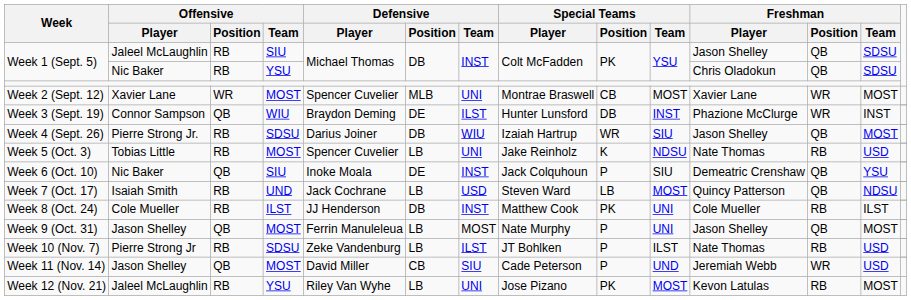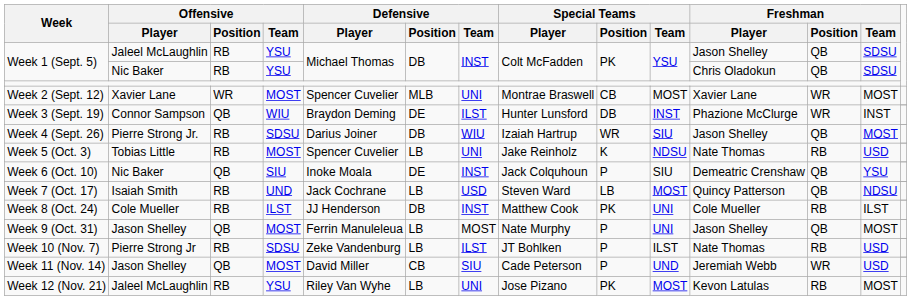 <table class="wikitable">
 <tr>
 <th rowspan="2">Week</th>
 <th colspan="3">Offensive</th>
 <th colspan="3">Defensive</th>
 <th colspan="3">Special Teams</th>
 <th colspan="3">Freshman</th>
 </tr>
 <tr>
 <th>Player</th>
 <th>Position</th>
 <th>Team</th>
 <th>Player</th>
 <th>Position</th>
 <th>Team</th>
 <th>Player</th>
 <th>Position</th>
 <th>Team</th>
 <th>Player</th>
 <th>Position</th>
 <th>Team</th>
 </tr>
 <tr>
 <td rowspan="2">Week 1 (Sept. 5) </td>
 <td>Jaleel McLaughlin</td>
 <td>RB</td>
-<td><a href='#'>SIU</a></td>
+<td><a href='#'>YSU</a></td>
 <td rowspan="2">Michael Thomas</td>
 <td rowspan="2">DB</td>
 <td rowspan="2"><a href='#'>INST</a></td>
 <td rowspan="2">Colt McFadden</td>
 <td rowspan="2">PK</td>
 <td rowspan="2"><a href='#'>YSU</a></td>
 <td>Jason Shelley</td>
 <td>QB</td>
 <td><a href='#'>SDSU</a></td>
 </tr>
 <tr>
 <td>Nic Baker</td>
 <td>RB</td>
 <td><a href='#'>YSU</a></td>
 <td>Chris Oladokun</td>
 <td>QB</td>
 <td><a href='#'>SDSU</a></td>
 </tr>
 <tr>
 <td colspan="13"></td>
 </tr>
 <tr>
 <td rowspan="2">Week 2 (Sept. 12)</td>
 <td rowspan="2">Xavier Lane</td>
 <td rowspan="2">WR</td>
 <td rowspan="2"><a href='#'>MOST</a></td>
 <td rowspan="2">Spencer Cuvelier</td>
 <td rowspan="2">MLB</td>
 <td rowspan="2"><a href='#'>UNI</a></td>
 <td rowspan="2">Montrae Braswell</td>
 <td rowspan="2">CB</td>
 <td rowspan="2">MOST</td>
 <td rowspan="2">Xavier Lane</td>
 <td rowspan="2">WR</td>
 <td rowspan="2">MOST</td>
 </tr>
 <tr>
 <td colspan="13"></td>
 </tr>
 <tr>
 <td rowspan="2">Week 3 (Sept. 19)</td>
 <td rowspan="2">Connor Sampson</td>
 <td rowspan="2">QB</td>
 <td rowspan="2"><a href='#'>WIU</a></td>
 <td rowspan="2">Braydon Deming</td>
 <td rowspan="2">DE</td>
 <td rowspan="2"><a href='#'>ILST</a></td>
 <td rowspan="2">Hunter Lunsford</td>
 <td rowspan="2">DB</td>
 <td rowspan="2"><a href='#'>INST</a></td>
 <td rowspan="2">Phazione McClurge</td>
 <td rowspan="2">WR</td>
 <td rowspan="2">INST</td>
 </tr>
 <tr>
 <td colspan="13"></td>
 </tr>
 <tr>
 <td rowspan="2">Week 4 (Sept. 26)</td>
 <td rowspan="2">Pierre Strong Jr.</td>
 <td rowspan="2">RB</td>
 <td rowspan="2"><a href='#'>SDSU</a></td>
 <td rowspan="2">Darius Joiner</td>
 <td rowspan="2">DB</td>
 <td rowspan="2"><a href='#'>WIU</a></td>
 <td rowspan="2">Izaiah Hartrup</td>
 <td rowspan="2">WR</td>
 <td rowspan="2"><a href='#'>SIU</a></td>
 <td rowspan="2">Jason Shelley</td>
 <td rowspan="2">QB</td>
 <td rowspan="2"><a href='#'>MOST</a></td>
 </tr>
 <tr>
 <td colspan="13"></td>
 </tr>
 <tr>
 <td rowspan="2">Week 5 (Oct. 3)</td>
 <td rowspan="2">Tobias Little</td>
 <td rowspan="2">RB</td>
 <td rowspan="2"><a href='#'>MOST</a></td>
 <td rowspan="2">Spencer Cuvelier</td>
 <td rowspan="2">LB</td>
 <td rowspan="2"><a href='#'>UNI</a></td>
 <td rowspan="2">Jake Reinholz</td>
 <td rowspan="2">K</td>
 <td rowspan="2"><a href='#'>NDSU</a></td>
 <td rowspan="2">Nate Thomas</td>
 <td rowspan="2">RB</td>
 <td rowspan="2"><a href='#'>USD</a></td>
 </tr>
 <tr>
 <td colspan="13"></td>
 </tr>
 <tr>
 <td rowspan="2">Week 6 (Oct. 10)</td>
 <td rowspan="2">Nic Baker</td>
 <td rowspan="2">QB</td>
 <td rowspan="2"><a href='#'>SIU</a></td>
 <td rowspan="2">Inoke Moala</td>
 <td rowspan="2">DE</td>
 <td rowspan="2"><a href='#'>INST</a></td>
 <td rowspan="2">Jack Colquhoun</td>
 <td rowspan="2">P</td>
 <td rowspan="2">SIU</td>
 <td rowspan="2">Demeatric Crenshaw</td>
 <td rowspan="2">QB</td>
 <td rowspan="2"><a href='#'>YSU</a></td>
 </tr>
 <tr>
 <td colspan="13"></td>
 </tr>
 <tr>
 <td rowspan="2">Week 7 (Oct. 17)</td>
 <td rowspan="2">Isaiah Smith</td>
 <td rowspan="2">RB</td>
 <td rowspan="2"><a href='#'>UND</a></td>
 <td rowspan="2">Jack Cochrane</td>
 <td rowspan="2">LB</td>
 <td rowspan="2"><a href='#'>USD</a></td>
 <td rowspan="2">Steven Ward</td>
 <td rowspan="2">LB</td>
 <td rowspan="2"><a href='#'>MOST</a></td>
 <td rowspan="2">Quincy Patterson</td>
 <td rowspan="2">QB</td>
 <td rowspan="2"><a href='#'>NDSU</a></td>
 </tr>
 <tr>
 <td colspan="13"></td>
 </tr>
 <tr>
 <td rowspan="2">Week 8 (Oct. 24)</td>
 <td rowspan="2">Cole Mueller</td>
 <td rowspan="2">RB</td>
 <td rowspan="2"><a href='#'>ILST</a></td>
 <td rowspan="2">JJ Henderson</td>
 <td rowspan="2">DB</td>
 <td rowspan="2"><a href='#'>INST</a></td>
 <td rowspan="2">Matthew Cook</td>
 <td rowspan="2">PK</td>
 <td rowspan="2"><a href='#'>UNI</a></td>
 <td rowspan="2">Cole Mueller</td>
 <td rowspan="2">RB</td>
 <td rowspan="2">ILST</td>
 </tr>
 <tr>
 <td colspan="13"></td>
 </tr>
 <tr>
 <td rowspan="2">Week 9 (Oct. 31)</td>
 <td rowspan="2">Jason Shelley</td>
 <td rowspan="2">QB</td>
 <td rowspan="2"><a href='#'>MOST</a></td>
 <td rowspan="2">Ferrin Manuleleua</td>
 <td rowspan="2">LB</td>
 <td rowspan="2">MOST</td>
 <td rowspan="2">Nate Murphy</td>
 <td rowspan="2">P</td>
 <td rowspan="2"><a href='#'>UNI</a></td>
 <td rowspan="2">Jason Shelley</td>
 <td rowspan="2">QB</td>
 <td rowspan="2">MOST</td>
 </tr>
 <tr>
 <td colspan="13"></td>
 </tr>
 <tr>
 <td rowspan="2">Week 10 (Nov. 7)</td>
 <td rowspan="2">Pierre Strong Jr</td>
 <td rowspan="2">RB</td>
 <td rowspan="2"><a href='#'>SDSU</a></td>
 <td rowspan="2">Zeke Vandenburg</td>
 <td rowspan="2">LB</td>
 <td rowspan="2"><a href='#'>ILST</a></td>
 <td rowspan="2">JT Bohlken</td>
 <td rowspan="2">P</td>
 <td rowspan="2">ILST</td>
 <td rowspan="2">Nate Thomas</td>
 <td rowspan="2">RB</td>
 <td rowspan="2"><a href='#'>USD</a></td>
 </tr>
 <tr>
 <td colspan="13"></td>
 </tr>
 <tr>
 <td rowspan="2">Week 11 (Nov. 14)</td>
 <td rowspan="2">Jason Shelley</td>
 <td rowspan="2">QB</td>
 <td rowspan="2"><a href='#'>MOST</a></td>
 <td rowspan="2">David Miller</td>
 <td rowspan="2">CB</td>
 <td rowspan="2"><a href='#'>SIU</a></td>
 <td rowspan="2">Cade Peterson</td>
 <td rowspan="2">P</td>
 <td rowspan="2"><a href='#'>UND</a></td>
 <td rowspan="2">Jeremiah Webb</td>
 <td rowspan="2">WR</td>
 <td rowspan="2"><a href='#'>USD</a></td>
 </tr>
 <tr>
 <td colspan="13"></td>
 </tr>
 <tr>
 <td rowspan="2">Week 12 (Nov. 21)</td>
 <td rowspan="2">Jaleel McLaughlin</td>
 <td rowspan="2">RB</td>
 <td rowspan="2"><a href='#'>YSU</a></td>
 <td rowspan="2">Riley Van Wyhe</td>
 <td rowspan="2">LB</td>
 <td rowspan="2"><a href='#'>UNI</a></td>
 <td rowspan="2">Jose Pizano</td>
 <td rowspan="2">PK</td>
 <td rowspan="2"><a href='#'>MOST</a></td>
 <td rowspan="2">Kevon Latulas</td>
 <td rowspan="2">RB</td>
 <td rowspan="2">MOST</td>
 </tr>
 </table>
